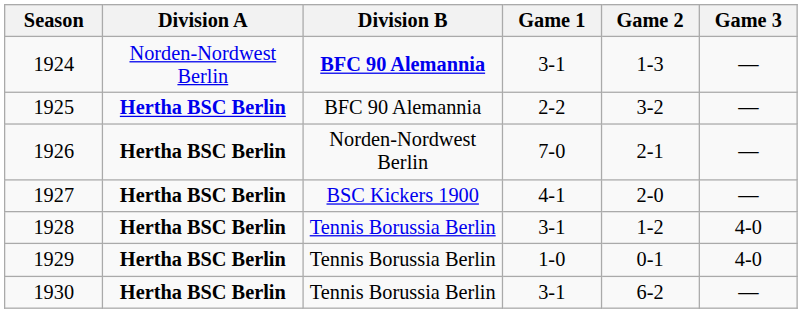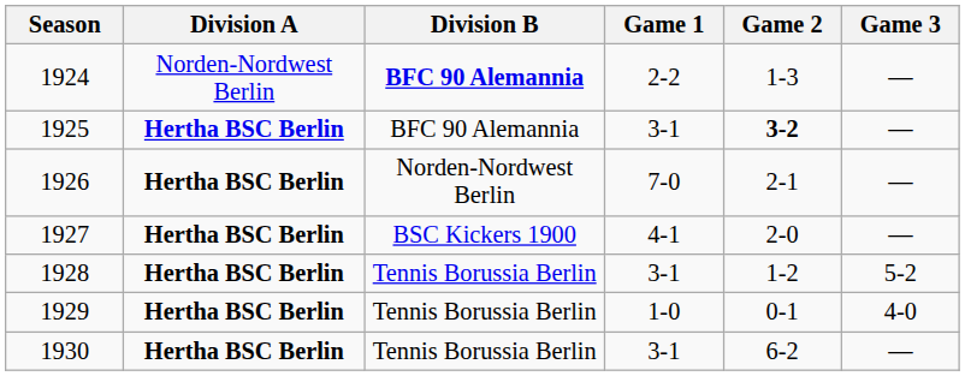 <table class="wikitable">
 <tr align="center" bgcolor="#dfdfdf">
 <th width="70">Season</th>
 <th width="150">Division A</th>
 <th width="150">Division B</th>
 <th width="70">Game 1</th>
 <th width="70">Game 2</th>
 <th width="70">Game 3</th>
 </tr>
 <tr align="center">
 <td>1924</td>
 <td><a href='#'>Norden-Nordwest Berlin</a></td>
 <td><strong><a href='#'>BFC 90 Alemannia</a></strong></td>
-<td>3-1</td>
+<td>2-2</td>
 <td>1-3</td>
 <td>—</td>
 </tr>
 <tr align="center">
 <td>1925</td>
 <td><strong><a href='#'>Hertha BSC Berlin</a></strong></td>
 <td>BFC 90 Alemannia</td>
-<td>2-2</td>
-<td>3-2</td>
+<td>3-1</td>
+<td><strong>3-2</strong></td>
 <td>—</td>
 </tr>
 <tr align="center">
 <td>1926</td>
 <td><strong>Hertha BSC Berlin</strong></td>
 <td>Norden-Nordwest Berlin</td>
 <td>7-0</td>
 <td>2-1</td>
 <td>—</td>
 </tr>
 <tr align="center">
 <td>1927</td>
 <td><strong>Hertha BSC Berlin</strong></td>
 <td><a href='#'>BSC Kickers 1900</a></td>
 <td>4-1</td>
 <td>2-0</td>
 <td>—</td>
 </tr>
 <tr align="center">
 <td>1928</td>
 <td><strong>Hertha BSC Berlin</strong></td>
 <td><a href='#'>Tennis Borussia Berlin</a></td>
 <td>3-1</td>
 <td>1-2</td>
-<td>4-0</td>
+<td>5-2</td>
 </tr>
 <tr align="center">
 <td>1929</td>
 <td><strong>Hertha BSC Berlin</strong></td>
 <td>Tennis Borussia Berlin</td>
 <td>1-0</td>
 <td>0-1</td>
 <td>4-0</td>
 </tr>
 <tr align="center">
 <td>1930</td>
 <td><strong>Hertha BSC Berlin</strong></td>
 <td>Tennis Borussia Berlin</td>
 <td>3-1</td>
 <td>6-2</td>
 <td>—</td>
 </tr>
 </table>
